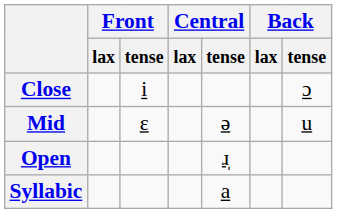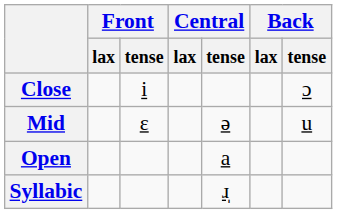 <table class="wikitable" style="text-align:center">
 <tr>
 <th rowspan="2"></th>
 <th colspan="2"><a href='#'>Front</a></th>
 <th colspan="2"><a href='#'>Central</a></th>
 <th colspan="2"><a href='#'>Back</a></th>
 </tr>
 <tr>
 <th><small>lax</small></th>
 <th><small>tense</small></th>
 <th><small>lax</small></th>
 <th><small>tense</small></th>
 <th><small>lax</small></th>
 <th><small>tense</small></th>
 </tr>
 <tr>
 <th><a href='#'>Close</a></th>
 <td></td>
 <td><u>i</u></td>
 <td></td>
 <td></td>
 <td></td>
 <td><u>ɔ</u></td>
 </tr>
 <tr>
 <th><a href='#'>Mid</a></th>
 <td></td>
 <td><u>ɛ</u></td>
 <td></td>
 <td><u>ə</u></td>
 <td></td>
 <td><u>u</u></td>
 </tr>
 <tr>
 <th><a href='#'>Open</a></th>
 <td></td>
 <td></td>
 <td></td>
-<td><u>ɹ̩</u></td>
+<td><u>a</u></td>
 <td></td>
 <td></td>
 </tr>
 <tr>
 <th><a href='#'>Syllabic</a></th>
 <td></td>
 <td></td>
 <td></td>
-<td><u>a</u></td>
+<td><u>ɹ̩</u></td>
 <td></td>
 <td></td>
 </tr>
 </table>
